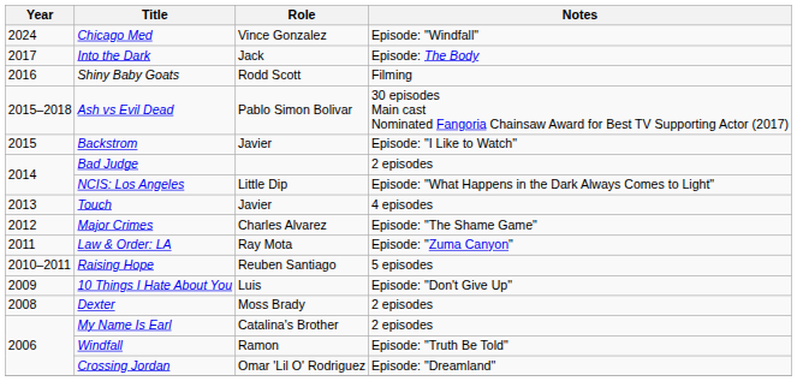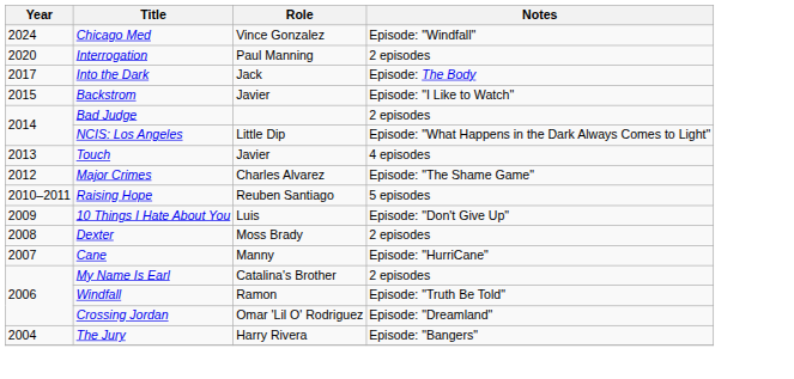 <table class="wikitable sortable">
 <tr>
 <th>Year</th>
 <th>Title</th>
 <th>Role</th>
 <th>Notes</th>
 </tr>
 <tr>
 <td>2024</td>
 <td><em><a href='#'>Chicago Med</a></em></td>
 <td>Vince Gonzalez</td>
 <td>Episode: "Windfall"</td>
 </tr>
 <tr>
+<td>2020</td>
+<td><em><a href='#'>Interrogation</a></em></td>
+<td>Paul Manning</td>
+<td>2 episodes</td>
+</tr>
+<tr>
 <td>2017</td>
 <td><em><a href='#'>Into the Dark</a></em></td>
 <td>Jack</td>
 <td>Episode: <em><a href='#'>The Body</a></em></td>
-</tr>
-<tr>
-<td>2016</td>
-<td><em>Shiny Baby Goats</em></td>
-<td>Rodd Scott</td>
-<td>Filming</td>
-</tr>
-<tr>
-<td>2015–2018</td>
-<td><em><a href='#'>Ash vs Evil Dead</a></em></td>
-<td>Pablo Simon Bolivar</td>
-<td>30 episodes<br>Main cast<br>Nominated  <a href='#'>Fangoria</a> Chainsaw Award for Best TV Supporting Actor (2017)</td>
 </tr>
 <tr>
 <td>2015</td>
 <td><em><a href='#'>Backstrom</a></em></td>
 <td>Javier</td>
 <td>Episode: "I Like to Watch"</td>
 </tr>
 <tr>
 <td rowspan="2">2014</td>
 <td><em><a href='#'>Bad Judge</a></em></td>
 <td></td>
 <td>2 episodes</td>
 </tr>
 <tr>
 <td><em><a href='#'>NCIS: Los Angeles</a></em></td>
 <td>Little Dip</td>
 <td>Episode: "What Happens in the Dark Always Comes to Light"</td>
 </tr>
 <tr>
 <td>2013</td>
 <td><em><a href='#'>Touch</a></em></td>
 <td>Javier</td>
 <td>4 episodes</td>
 </tr>
 <tr>
 <td>2012</td>
 <td><em><a href='#'>Major Crimes</a></em></td>
 <td>Charles Alvarez</td>
 <td>Episode: "The Shame Game"</td>
 </tr>
 <tr>
-<td>2011</td>
-<td><em><a href='#'>Law & Order: LA</a></em></td>
-<td>Ray Mota</td>
-<td>Episode: "<a href='#'>Zuma Canyon</a>"</td>
-</tr>
-<tr>
 <td>2010–2011</td>
 <td><em><a href='#'>Raising Hope</a></em></td>
 <td>Reuben Santiago</td>
 <td>5 episodes</td>
 </tr>
 <tr>
 <td>2009</td>
 <td><em><a href='#'>10 Things I Hate About You</a></em></td>
 <td>Luis</td>
 <td>Episode: "Don't Give Up"</td>
 </tr>
 <tr>
 <td>2008</td>
 <td><em><a href='#'>Dexter</a></em></td>
 <td>Moss Brady</td>
 <td>2 episodes</td>
 </tr>
 <tr>
+<td>2007</td>
+<td><em><a href='#'>Cane</a></em></td>
+<td>Manny</td>
+<td>Episode: "HurriCane"</td>
+</tr>
+<tr>
 <td rowspan="3">2006</td>
 <td><em><a href='#'>My Name Is Earl</a></em></td>
 <td>Catalina's Brother</td>
 <td>2 episodes</td>
 </tr>
 <tr>
 <td><em><a href='#'>Windfall</a></em></td>
 <td>Ramon</td>
 <td>Episode: "Truth Be Told"</td>
 </tr>
 <tr>
 <td><em><a href='#'>Crossing Jordan</a></em></td>
 <td>Omar 'Lil O' Rodriguez</td>
 <td>Episode: "Dreamland"</td>
 </tr>
 <tr>
+<td>2004</td>
+<td><em><a href='#'>The Jury</a></em></td>
+<td>Harry Rivera</td>
+<td>Episode: "Bangers"</td>
+</tr>
+<tr>
 </tr>
 </table>
